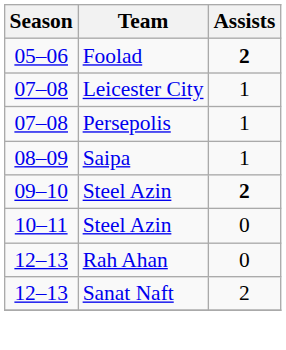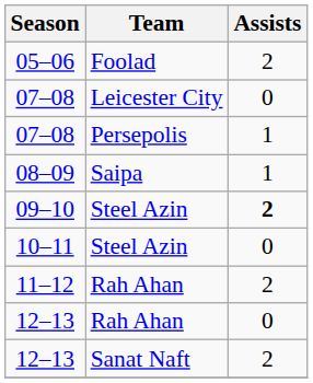 <table class="wikitable" style="text-align: center;">
 <tr>
 <th>Season</th>
 <th>Team</th>
 <th>Assists</th>
 </tr>
 <tr>
 <td><a href='#'>05–06</a></td>
 <td align="left"><a href='#'>Foolad</a></td>
-<td><strong>2</strong></td>
+<td>2</td>
 </tr>
 <tr>
 <td><a href='#'>07–08</a></td>
 <td align="left"><a href='#'>Leicester City</a></td>
-<td>1</td>
+<td>0</td>
 </tr>
 <tr>
 <td><a href='#'>07–08</a></td>
 <td align="left"><a href='#'>Persepolis</a></td>
 <td>1</td>
 </tr>
 <tr>
 <td><a href='#'>08–09</a></td>
 <td align="left"><a href='#'>Saipa</a></td>
 <td>1</td>
 </tr>
 <tr>
 <td><a href='#'>09–10</a></td>
 <td align="left"><a href='#'>Steel Azin</a></td>
 <td><strong>2</strong></td>
 </tr>
 <tr>
 <td><a href='#'>10–11</a></td>
 <td align="left"><a href='#'>Steel Azin</a></td>
 <td>0</td>
 </tr>
 <tr>
+<td><a href='#'>11–12</a></td>
+<td align="left"><a href='#'>Rah Ahan</a></td>
+<td>2</td>
+</tr>
+<tr>
 <td><a href='#'>12–13</a></td>
 <td align="left"><a href='#'>Rah Ahan</a></td>
 <td>0</td>
 </tr>
 <tr>
 <td><a href='#'>12–13</a></td>
 <td align="left"><a href='#'>Sanat Naft</a></td>
 <td>2</td>
 </tr>
 <tr>
 </tr>
 </table>
